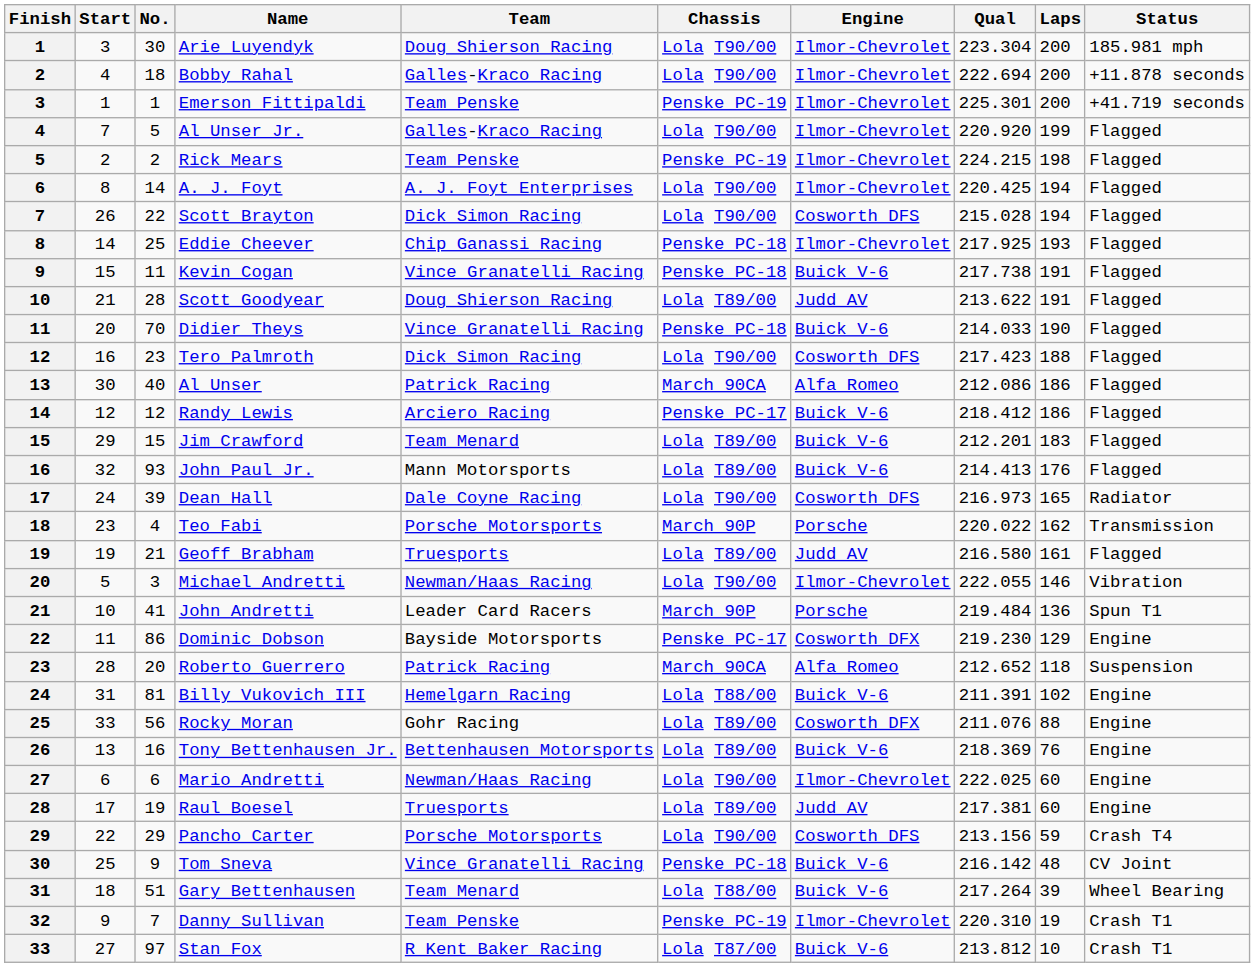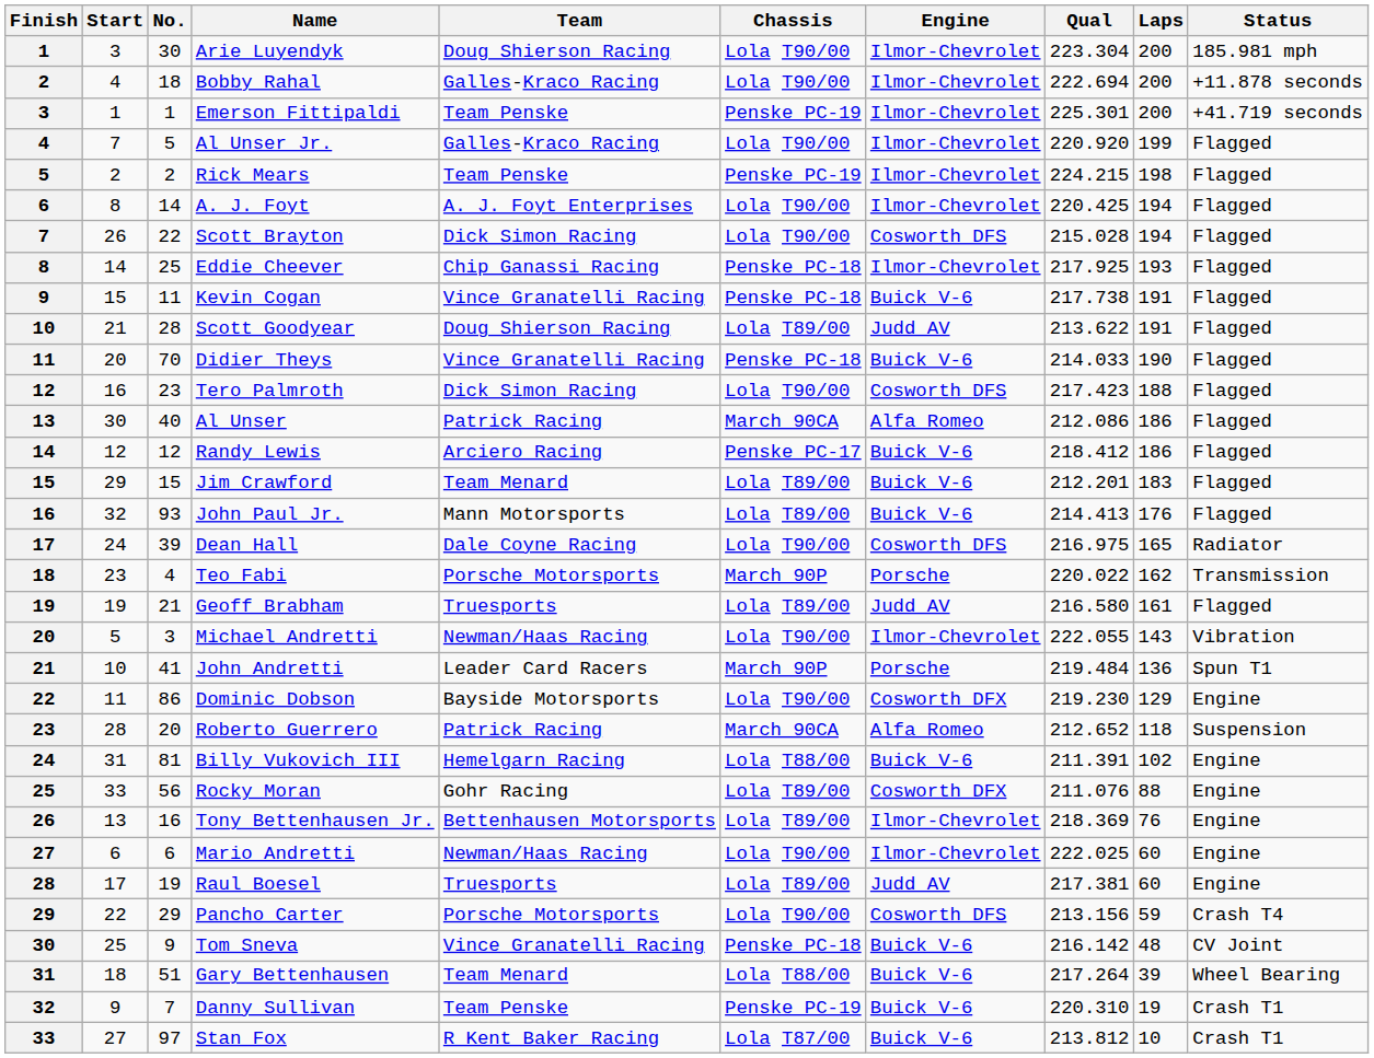 <table class="wikitable">
 <tr>
 <th>Finish</th>
 <th>Start</th>
 <th>No.</th>
 <th>Name</th>
 <th>Team</th>
 <th>Chassis</th>
 <th>Engine</th>
 <th>Qual</th>
 <th>Laps</th>
 <th>Status</th>
 </tr>
 <tr>
 <th>1</th>
 <td align="center">3</td>
 <td align="center">30</td>
 <td> <a href='#'>Arie Luyendyk</a></td>
 <td><a href='#'>Doug Shierson Racing</a></td>
 <td><a href='#'>Lola</a> <a href='#'>T90/00</a></td>
 <td><a href='#'>Ilmor-Chevrolet</a></td>
 <td>223.304</td>
 <td>200</td>
 <td>185.981 mph</td>
 </tr>
 <tr>
 <th>2</th>
 <td align="center">4</td>
 <td align="center">18</td>
 <td> <a href='#'>Bobby Rahal</a> <strong></strong></td>
 <td><a href='#'>Galles</a>-<a href='#'>Kraco Racing</a></td>
 <td><a href='#'>Lola</a> <a href='#'>T90/00</a></td>
 <td><a href='#'>Ilmor-Chevrolet</a></td>
 <td>222.694</td>
 <td>200</td>
 <td>+11.878 seconds</td>
 </tr>
 <tr>
 <th>3</th>
 <td align="center">1</td>
 <td align="center">1</td>
 <td> <a href='#'>Emerson Fittipaldi</a> <strong></strong></td>
 <td><a href='#'>Team Penske</a></td>
 <td><a href='#'>Penske PC-19</a></td>
 <td><a href='#'>Ilmor-Chevrolet</a></td>
 <td>225.301</td>
 <td>200</td>
 <td>+41.719 seconds</td>
 </tr>
 <tr>
 <th>4</th>
 <td align="center">7</td>
 <td align="center">5</td>
 <td> <a href='#'>Al Unser Jr.</a></td>
 <td><a href='#'>Galles</a>-<a href='#'>Kraco Racing</a></td>
 <td><a href='#'>Lola</a> <a href='#'>T90/00</a></td>
 <td><a href='#'>Ilmor-Chevrolet</a></td>
 <td>220.920</td>
 <td>199</td>
 <td>Flagged</td>
 </tr>
 <tr>
 <th>5</th>
 <td align="center">2</td>
 <td align="center">2</td>
 <td> <a href='#'>Rick Mears</a> <strong></strong></td>
 <td><a href='#'>Team Penske</a></td>
 <td><a href='#'>Penske PC-19</a></td>
 <td><a href='#'>Ilmor-Chevrolet</a></td>
 <td>224.215</td>
 <td>198</td>
 <td>Flagged</td>
 </tr>
 <tr>
 <th>6</th>
 <td align="center">8</td>
 <td align="center">14</td>
 <td> <a href='#'>A. J. Foyt</a> <strong></strong></td>
 <td><a href='#'>A. J. Foyt Enterprises</a></td>
 <td><a href='#'>Lola</a> <a href='#'>T90/00</a></td>
 <td><a href='#'>Ilmor-Chevrolet</a></td>
 <td>220.425</td>
 <td>194</td>
 <td>Flagged</td>
 </tr>
 <tr>
 <th>7</th>
 <td align="center">26</td>
 <td align="center">22</td>
 <td> <a href='#'>Scott Brayton</a></td>
 <td><a href='#'>Dick Simon Racing</a></td>
 <td><a href='#'>Lola</a> <a href='#'>T90/00</a></td>
 <td><a href='#'>Cosworth DFS</a></td>
 <td>215.028</td>
 <td>194</td>
 <td>Flagged</td>
 </tr>
 <tr>
 <th>8</th>
 <td align="center">14</td>
 <td align="center">25</td>
 <td> <a href='#'>Eddie Cheever</a> <strong></strong></td>
 <td><a href='#'>Chip Ganassi Racing</a></td>
 <td><a href='#'>Penske PC-18</a></td>
 <td><a href='#'>Ilmor-Chevrolet</a></td>
 <td>217.925</td>
 <td>193</td>
 <td>Flagged</td>
 </tr>
 <tr>
 <th>9</th>
 <td align="center">15</td>
 <td align="center">11</td>
 <td> <a href='#'>Kevin Cogan</a></td>
 <td><a href='#'>Vince Granatelli Racing</a></td>
 <td><a href='#'>Penske PC-18</a></td>
 <td><a href='#'>Buick V-6</a></td>
 <td>217.738</td>
 <td>191</td>
 <td>Flagged</td>
 </tr>
 <tr>
 <th>10</th>
 <td align="center">21</td>
 <td align="center">28</td>
 <td> <a href='#'>Scott Goodyear</a> <strong></strong></td>
 <td><a href='#'>Doug Shierson Racing</a></td>
 <td><a href='#'>Lola</a> <a href='#'>T89/00</a></td>
 <td><a href='#'>Judd AV</a></td>
 <td>213.622</td>
 <td>191</td>
 <td>Flagged</td>
 </tr>
 <tr>
 <th>11</th>
 <td align="center">20</td>
 <td align="center">70</td>
 <td> <a href='#'>Didier Theys</a></td>
 <td><a href='#'>Vince Granatelli Racing</a></td>
 <td><a href='#'>Penske PC-18</a></td>
 <td><a href='#'>Buick V-6</a></td>
 <td>214.033</td>
 <td>190</td>
 <td>Flagged</td>
 </tr>
 <tr>
 <th>12</th>
 <td align="center">16</td>
 <td align="center">23</td>
 <td> <a href='#'>Tero Palmroth</a></td>
 <td><a href='#'>Dick Simon Racing</a></td>
 <td><a href='#'>Lola</a> <a href='#'>T90/00</a></td>
 <td><a href='#'>Cosworth DFS</a></td>
 <td>217.423</td>
 <td>188</td>
 <td>Flagged</td>
 </tr>
 <tr>
 <th>13</th>
 <td align="center">30</td>
 <td align="center">40</td>
 <td> <a href='#'>Al Unser</a> <strong></strong></td>
 <td><a href='#'>Patrick Racing</a></td>
 <td><a href='#'>March 90CA</a></td>
 <td><a href='#'>Alfa Romeo</a></td>
 <td>212.086</td>
 <td>186</td>
 <td>Flagged</td>
 </tr>
 <tr>
 <th>14</th>
 <td align="center">12</td>
 <td align="center">12</td>
 <td> <a href='#'>Randy Lewis</a></td>
 <td><a href='#'>Arciero Racing</a></td>
 <td><a href='#'>Penske PC-17</a></td>
 <td><a href='#'>Buick V-6</a></td>
 <td>218.412</td>
 <td>186</td>
 <td>Flagged</td>
 </tr>
 <tr>
 <th>15</th>
 <td align="center">29</td>
 <td align="center">15</td>
 <td> <a href='#'>Jim Crawford</a></td>
 <td><a href='#'>Team Menard</a></td>
 <td><a href='#'>Lola</a> <a href='#'>T89/00</a></td>
 <td><a href='#'>Buick V-6</a></td>
 <td>212.201</td>
 <td>183</td>
 <td>Flagged</td>
 </tr>
 <tr>
 <th>16</th>
 <td align="center">32</td>
 <td align="center">93</td>
 <td> <a href='#'>John Paul Jr.</a></td>
 <td>Mann Motorsports</td>
 <td><a href='#'>Lola</a> <a href='#'>T89/00</a></td>
 <td><a href='#'>Buick V-6</a></td>
 <td>214.413</td>
 <td>176</td>
 <td>Flagged</td>
 </tr>
 <tr>
 <th>17</th>
 <td align="center">24</td>
 <td align="center">39</td>
 <td> <a href='#'>Dean Hall</a> <strong></strong></td>
 <td><a href='#'>Dale Coyne Racing</a></td>
 <td><a href='#'>Lola</a> <a href='#'>T90/00</a></td>
 <td><a href='#'>Cosworth DFS</a></td>
-<td>216.973</td>
+<td>216.975</td>
 <td>165</td>
 <td>Radiator</td>
 </tr>
 <tr>
 <th>18</th>
 <td align="center">23</td>
 <td align="center">4</td>
 <td> <a href='#'>Teo Fabi</a></td>
 <td><a href='#'>Porsche Motorsports</a></td>
 <td><a href='#'>March 90P</a></td>
 <td><a href='#'>Porsche</a></td>
 <td>220.022</td>
 <td>162</td>
 <td>Transmission</td>
 </tr>
 <tr>
 <th>19</th>
 <td align="center">19</td>
 <td align="center">21</td>
 <td> <a href='#'>Geoff Brabham</a></td>
 <td><a href='#'>Truesports</a></td>
 <td><a href='#'>Lola</a> <a href='#'>T89/00</a></td>
 <td><a href='#'>Judd AV</a></td>
 <td>216.580</td>
 <td>161</td>
 <td>Flagged</td>
 </tr>
 <tr>
 <th>20</th>
 <td align="center">5</td>
 <td align="center">3</td>
 <td> <a href='#'>Michael Andretti</a></td>
 <td><a href='#'>Newman/Haas Racing</a></td>
 <td><a href='#'>Lola</a> <a href='#'>T90/00</a></td>
 <td><a href='#'>Ilmor-Chevrolet</a></td>
 <td>222.055</td>
-<td>146</td>
+<td>143</td>
 <td>Vibration</td>
 </tr>
 <tr>
 <th>21</th>
 <td align="center">10</td>
 <td align="center">41</td>
 <td> <a href='#'>John Andretti</a></td>
 <td>Leader Card Racers</td>
 <td><a href='#'>March 90P</a></td>
 <td><a href='#'>Porsche</a></td>
 <td>219.484</td>
 <td>136</td>
 <td>Spun T1</td>
 </tr>
 <tr>
 <th>22</th>
 <td align="center">11</td>
 <td align="center">86</td>
 <td> <a href='#'>Dominic Dobson</a></td>
 <td>Bayside Motorsports</td>
-<td><a href='#'>Penske PC-17</a></td>
+<td><a href='#'>Lola</a> <a href='#'>T90/00</a></td>
 <td><a href='#'>Cosworth DFX</a></td>
 <td>219.230</td>
 <td>129</td>
 <td>Engine</td>
 </tr>
 <tr>
 <th>23</th>
 <td align="center">28</td>
 <td align="center">20</td>
 <td> <a href='#'>Roberto Guerrero</a></td>
 <td><a href='#'>Patrick Racing</a></td>
 <td><a href='#'>March 90CA</a></td>
 <td><a href='#'>Alfa Romeo</a></td>
 <td>212.652</td>
 <td>118</td>
 <td>Suspension</td>
 </tr>
 <tr>
 <th>24</th>
 <td align="center">31</td>
 <td align="center">81</td>
 <td> <a href='#'>Billy Vukovich III</a></td>
 <td><a href='#'>Hemelgarn Racing</a></td>
 <td><a href='#'>Lola</a> <a href='#'>T88/00</a></td>
 <td><a href='#'>Buick V-6</a></td>
 <td>211.391</td>
 <td>102</td>
 <td>Engine</td>
 </tr>
 <tr>
 <th>25</th>
 <td align="center">33</td>
 <td align="center">56</td>
 <td> <a href='#'>Rocky Moran</a></td>
 <td>Gohr Racing</td>
 <td><a href='#'>Lola</a> <a href='#'>T89/00</a></td>
 <td><a href='#'>Cosworth DFX</a></td>
 <td>211.076</td>
 <td>88</td>
 <td>Engine</td>
 </tr>
 <tr>
 <th>26</th>
 <td align="center">13</td>
 <td align="center">16</td>
 <td> <a href='#'>Tony Bettenhausen Jr.</a></td>
 <td><a href='#'>Bettenhausen Motorsports</a></td>
 <td><a href='#'>Lola</a> <a href='#'>T89/00</a></td>
-<td><a href='#'>Buick V-6</a></td>
+<td><a href='#'>Ilmor-Chevrolet</a></td>
 <td>218.369</td>
 <td>76</td>
 <td>Engine</td>
 </tr>
 <tr>
 <th>27</th>
 <td align="center">6</td>
 <td align="center">6</td>
 <td> <a href='#'>Mario Andretti</a> <strong></strong></td>
 <td><a href='#'>Newman/Haas Racing</a></td>
 <td><a href='#'>Lola</a> <a href='#'>T90/00</a></td>
 <td><a href='#'>Ilmor-Chevrolet</a></td>
 <td>222.025</td>
 <td>60</td>
 <td>Engine</td>
 </tr>
 <tr>
 <th>28</th>
 <td align="center">17</td>
 <td align="center">19</td>
 <td> <a href='#'>Raul Boesel</a></td>
 <td><a href='#'>Truesports</a></td>
 <td><a href='#'>Lola</a> <a href='#'>T89/00</a></td>
 <td><a href='#'>Judd AV</a></td>
 <td>217.381</td>
 <td>60</td>
 <td>Engine</td>
 </tr>
 <tr>
 <th>29</th>
 <td align="center">22</td>
 <td align="center">29</td>
 <td> <a href='#'>Pancho Carter</a></td>
 <td><a href='#'>Porsche Motorsports</a></td>
 <td><a href='#'>Lola</a> <a href='#'>T90/00</a></td>
 <td><a href='#'>Cosworth DFS</a></td>
 <td>213.156</td>
 <td>59</td>
 <td>Crash T4</td>
 </tr>
 <tr>
 <th>30</th>
 <td align="center">25</td>
 <td align="center">9</td>
 <td> <a href='#'>Tom Sneva</a> <strong></strong></td>
 <td><a href='#'>Vince Granatelli Racing</a></td>
 <td><a href='#'>Penske PC-18</a></td>
 <td><a href='#'>Buick V-6</a></td>
 <td>216.142</td>
 <td>48</td>
 <td>CV Joint</td>
 </tr>
 <tr>
 <th>31</th>
 <td align="center">18</td>
 <td align="center">51</td>
 <td> <a href='#'>Gary Bettenhausen</a></td>
 <td><a href='#'>Team Menard</a></td>
 <td><a href='#'>Lola</a> <a href='#'>T88/00</a></td>
 <td><a href='#'>Buick V-6</a></td>
 <td>217.264</td>
 <td>39</td>
 <td>Wheel Bearing</td>
 </tr>
 <tr>
 <th>32</th>
 <td align="center">9</td>
 <td align="center">7</td>
 <td> <a href='#'>Danny Sullivan</a> <strong></strong></td>
 <td><a href='#'>Team Penske</a></td>
 <td><a href='#'>Penske PC-19</a></td>
-<td><a href='#'>Ilmor-Chevrolet</a></td>
+<td><a href='#'>Buick V-6</a></td>
 <td>220.310</td>
 <td>19</td>
 <td>Crash T1</td>
 </tr>
 <tr>
 <th>33</th>
 <td align="center">27</td>
 <td align="center">97</td>
 <td> <a href='#'>Stan Fox</a></td>
 <td><a href='#'>R Kent Baker Racing</a></td>
 <td><a href='#'>Lola</a> <a href='#'>T87/00</a></td>
 <td><a href='#'>Buick V-6</a></td>
 <td>213.812</td>
 <td>10</td>
 <td>Crash T1</td>
 </tr>
 </table>
